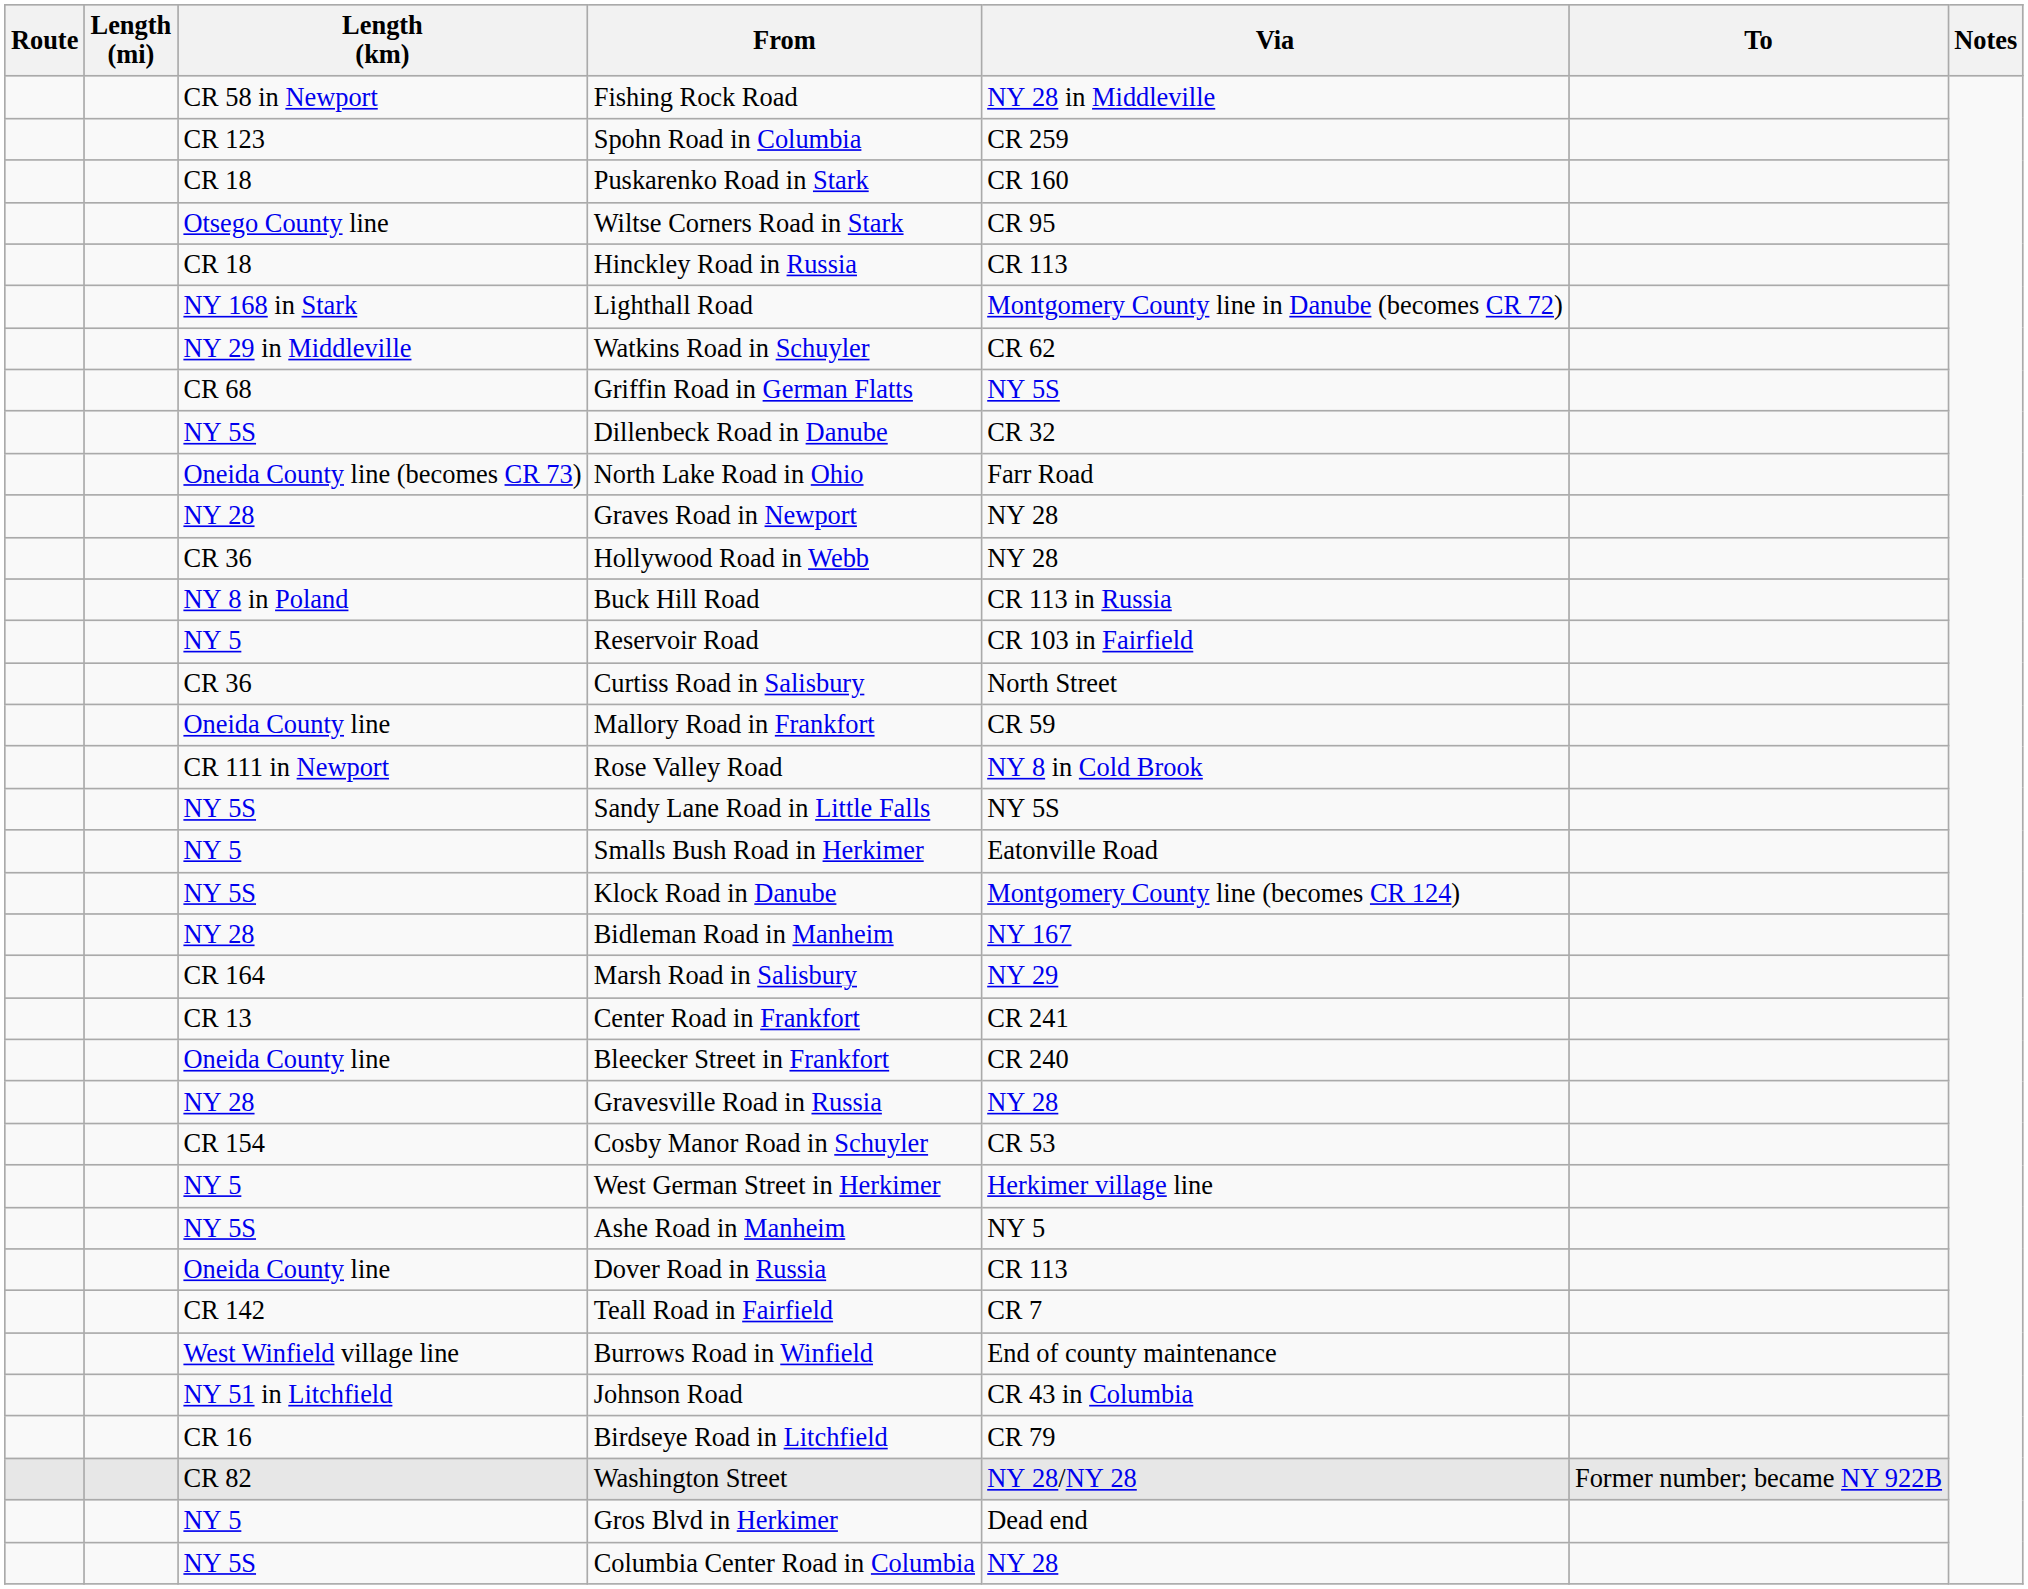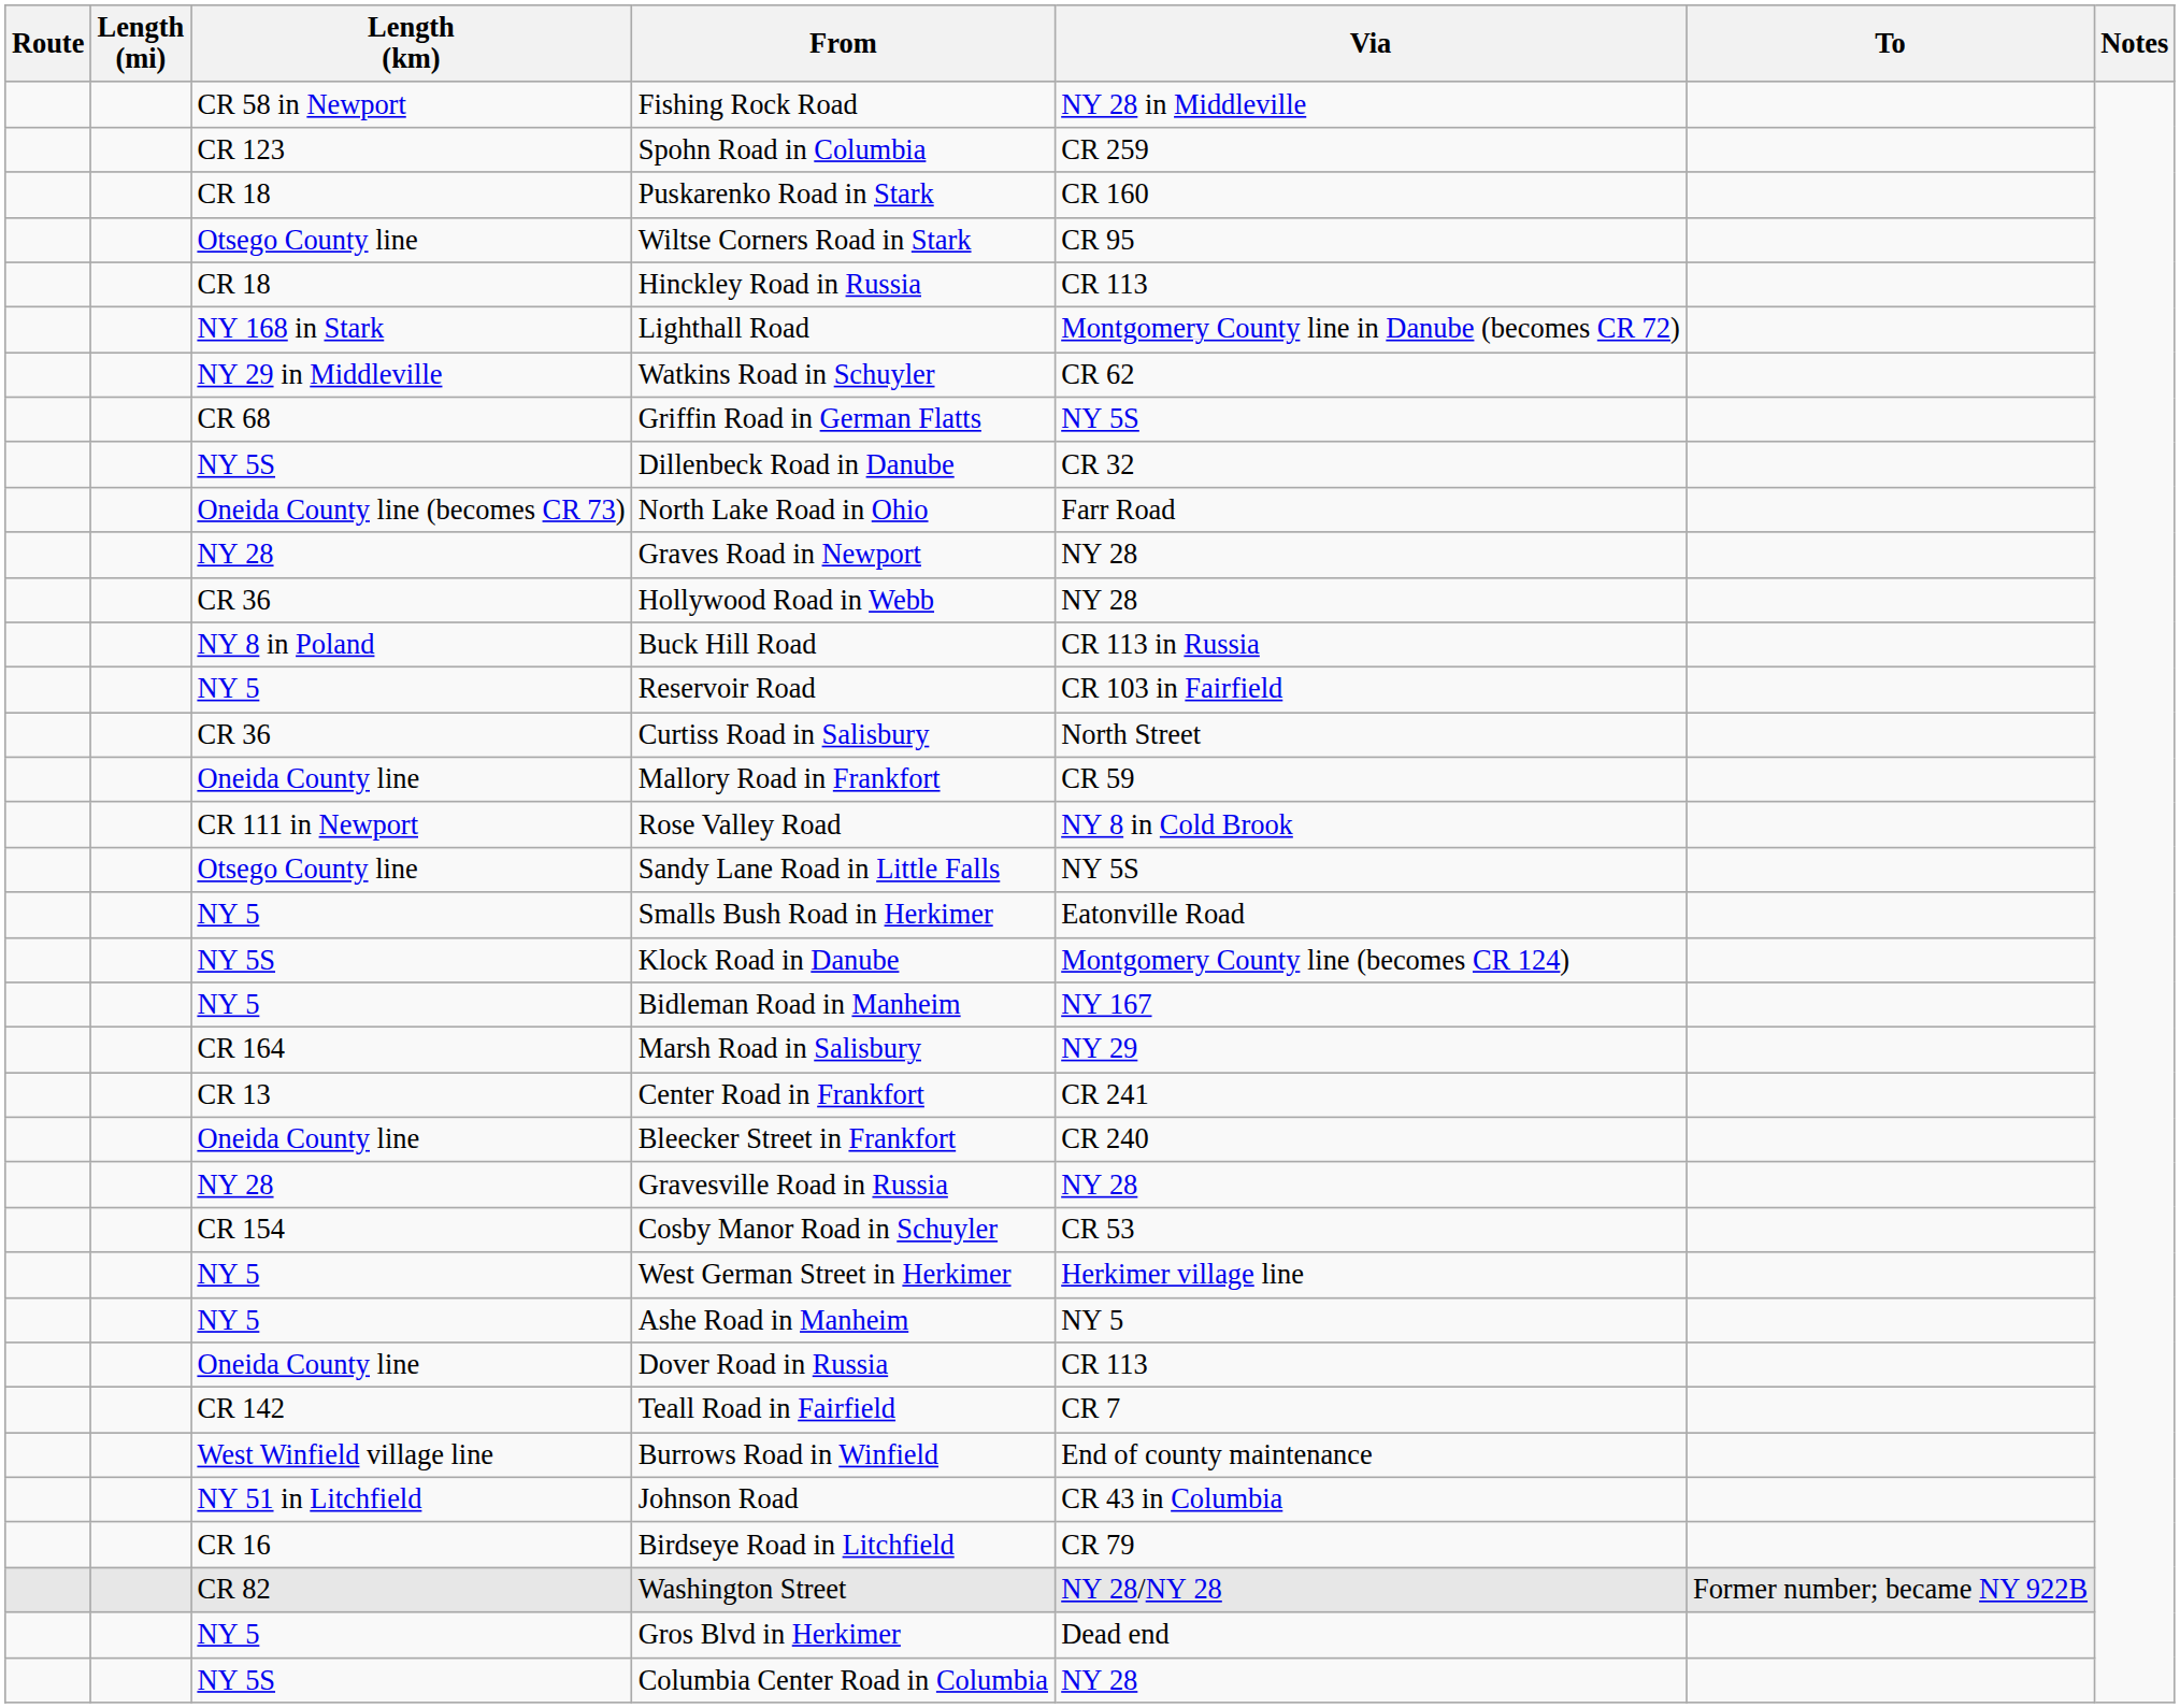 <table class="wikitable sortable">
 <tr>
 <th>Route</th>
 <th>Length<br>(mi)</th>
 <th>Length<br>(km)</th>
 <th class="unsortable">From</th>
 <th class="unsortable">Via</th>
 <th class="unsortable">To</th>
 <th class="unsortable">Notes</th>
 </tr>
 <tr>
 <td id="201"></td>
 <td></td>
 <td>CR 58 in <a href='#'>Newport</a></td>
 <td>Fishing Rock Road</td>
 <td><a href='#'>NY&nbsp;28</a> in <a href='#'>Middleville</a></td>
 <td></td>
 </tr>
 <tr>
 <td id="202"></td>
 <td></td>
 <td>CR 123</td>
 <td>Spohn Road in <a href='#'>Columbia</a></td>
 <td>CR 259</td>
 <td></td>
 </tr>
 <tr>
 <td id="203"></td>
 <td></td>
 <td>CR 18</td>
 <td>Puskarenko Road in <a href='#'>Stark</a></td>
 <td>CR 160</td>
 <td></td>
 </tr>
 <tr>
 <td id="204"></td>
 <td></td>
 <td><a href='#'>Otsego County</a> line</td>
 <td>Wiltse Corners Road in <a href='#'>Stark</a></td>
 <td>CR 95</td>
 <td></td>
 </tr>
 <tr>
 <td id="205"></td>
 <td></td>
 <td>CR 18</td>
 <td>Hinckley Road in <a href='#'>Russia</a></td>
 <td>CR 113</td>
 <td></td>
 </tr>
 <tr>
 <td id="206"></td>
 <td></td>
 <td><a href='#'>NY&nbsp;168</a> in <a href='#'>Stark</a></td>
 <td>Lighthall Road</td>
 <td><a href='#'>Montgomery County</a> line in <a href='#'>Danube</a> (becomes <a href='#'>CR 72</a>)</td>
 <td></td>
 </tr>
 <tr>
 <td id="211"></td>
 <td></td>
 <td><a href='#'>NY&nbsp;29</a> in <a href='#'>Middleville</a></td>
 <td>Watkins Road in <a href='#'>Schuyler</a></td>
 <td>CR 62</td>
 <td></td>
 </tr>
 <tr>
 <td id="212"></td>
 <td></td>
 <td>CR 68</td>
 <td>Griffin Road in <a href='#'>German Flatts</a></td>
 <td><a href='#'>NY&nbsp;5S</a></td>
 <td></td>
 </tr>
 <tr>
 <td id="213"></td>
 <td></td>
 <td><a href='#'>NY&nbsp;5S</a></td>
 <td>Dillenbeck Road in <a href='#'>Danube</a></td>
 <td>CR 32</td>
 <td></td>
 </tr>
 <tr>
 <td id="214"></td>
 <td></td>
 <td><a href='#'>Oneida County</a> line (becomes <a href='#'>CR 73</a>)</td>
 <td>North Lake Road in <a href='#'>Ohio</a></td>
 <td>Farr Road</td>
 <td></td>
 </tr>
 <tr>
 <td id="215"></td>
 <td></td>
 <td><a href='#'>NY&nbsp;28</a></td>
 <td>Graves Road in <a href='#'>Newport</a></td>
 <td>NY 28</td>
 <td></td>
 </tr>
 <tr>
 <td id="216"></td>
 <td></td>
 <td>CR 36</td>
 <td>Hollywood Road in <a href='#'>Webb</a></td>
 <td>NY 28</td>
 <td></td>
 </tr>
 <tr>
 <td id="218"></td>
 <td></td>
 <td><a href='#'>NY&nbsp;8</a> in <a href='#'>Poland</a></td>
 <td>Buck Hill Road</td>
 <td>CR 113 in <a href='#'>Russia</a></td>
 <td></td>
 </tr>
 <tr>
 <td id="220"></td>
 <td></td>
 <td><a href='#'>NY&nbsp;5</a></td>
 <td>Reservoir Road</td>
 <td>CR 103 in <a href='#'>Fairfield</a></td>
 <td></td>
 </tr>
 <tr>
 <td id="221"></td>
 <td></td>
 <td>CR 36</td>
 <td>Curtiss Road in <a href='#'>Salisbury</a></td>
 <td>North Street</td>
 <td></td>
 </tr>
 <tr>
 <td id="222"></td>
 <td></td>
 <td><a href='#'>Oneida County</a> line</td>
 <td>Mallory Road in <a href='#'>Frankfort</a></td>
 <td>CR 59</td>
 <td></td>
 </tr>
 <tr>
 <td id="224"></td>
 <td></td>
 <td>CR 111 in <a href='#'>Newport</a></td>
 <td>Rose Valley Road</td>
 <td><a href='#'>NY&nbsp;8</a> in <a href='#'>Cold Brook</a></td>
 <td></td>
 </tr>
 <tr>
 <td id="226"></td>
 <td></td>
-<td><a href='#'>NY&nbsp;5S</a></td>
+<td><a href='#'>Otsego County</a> line</td>
 <td>Sandy Lane Road in <a href='#'>Little Falls</a></td>
 <td>NY 5S</td>
 <td></td>
 </tr>
 <tr>
 <td id="231"></td>
 <td></td>
 <td><a href='#'>NY&nbsp;5</a></td>
 <td>Smalls Bush Road in <a href='#'>Herkimer</a></td>
 <td>Eatonville Road</td>
 <td></td>
 </tr>
 <tr>
 <td id="234"></td>
 <td></td>
 <td><a href='#'>NY&nbsp;5S</a></td>
 <td>Klock Road in <a href='#'>Danube</a></td>
 <td><a href='#'>Montgomery County</a> line (becomes <a href='#'>CR 124</a>)</td>
 <td></td>
 </tr>
 <tr>
 <td id="235"></td>
 <td></td>
-<td><a href='#'>NY&nbsp;28</a></td>
+<td><a href='#'>NY&nbsp;5</a></td>
 <td>Bidleman Road in <a href='#'>Manheim</a></td>
 <td><a href='#'>NY&nbsp;167</a></td>
 <td></td>
 </tr>
 <tr>
 <td id="239"></td>
 <td></td>
 <td>CR 164</td>
 <td>Marsh Road in <a href='#'>Salisbury</a></td>
 <td><a href='#'>NY&nbsp;29</a></td>
 <td></td>
 </tr>
 <tr>
 <td id="240"></td>
 <td></td>
 <td>CR 13</td>
 <td>Center Road in <a href='#'>Frankfort</a></td>
 <td>CR 241</td>
 <td></td>
 </tr>
 <tr>
 <td id="241"></td>
 <td></td>
 <td><a href='#'>Oneida County</a> line</td>
 <td>Bleecker Street in <a href='#'>Frankfort</a></td>
 <td>CR 240</td>
 <td></td>
 </tr>
 <tr>
 <td id="242"></td>
 <td></td>
 <td><a href='#'>NY&nbsp;28</a></td>
 <td>Gravesville Road in <a href='#'>Russia</a></td>
 <td><a href='#'>NY&nbsp;28</a></td>
 <td></td>
 </tr>
 <tr>
 <td id="243"></td>
 <td></td>
 <td>CR 154</td>
 <td>Cosby Manor Road in <a href='#'>Schuyler</a></td>
 <td>CR 53</td>
 <td></td>
 </tr>
 <tr>
 <td id="245"></td>
 <td></td>
 <td><a href='#'>NY&nbsp;5</a></td>
 <td>West German Street in <a href='#'>Herkimer</a></td>
 <td><a href='#'>Herkimer village</a> line</td>
 <td></td>
 </tr>
 <tr>
 <td id="246"></td>
 <td></td>
-<td><a href='#'>NY&nbsp;5S</a></td>
+<td><a href='#'>NY&nbsp;5</a></td>
 <td>Ashe Road in <a href='#'>Manheim</a></td>
 <td>NY 5</td>
 <td></td>
 </tr>
 <tr>
 <td id="247"></td>
 <td></td>
 <td><a href='#'>Oneida County</a> line</td>
 <td>Dover Road in <a href='#'>Russia</a></td>
 <td>CR 113</td>
 <td></td>
 </tr>
 <tr>
 <td id="251"></td>
 <td></td>
 <td>CR 142</td>
 <td>Teall Road in <a href='#'>Fairfield</a></td>
 <td>CR 7</td>
 <td></td>
 </tr>
 <tr>
 <td id="253"></td>
 <td></td>
 <td><a href='#'>West Winfield</a> village line</td>
 <td>Burrows Road in <a href='#'>Winfield</a></td>
 <td>End of county maintenance</td>
 <td></td>
 </tr>
 <tr>
 <td id="254"></td>
 <td></td>
 <td><a href='#'>NY&nbsp;51</a> in <a href='#'>Litchfield</a></td>
 <td>Johnson Road</td>
 <td>CR 43 in <a href='#'>Columbia</a></td>
 <td></td>
 </tr>
 <tr>
 <td id="255"></td>
 <td></td>
 <td>CR 16</td>
 <td>Birdseye Road in <a href='#'>Litchfield</a></td>
 <td>CR 79</td>
 <td></td>
 </tr>
 <tr style="background-color:#e7e7e7">
 <td id="257"></td>
 <td></td>
 <td>CR 82</td>
 <td>Washington Street</td>
 <td><a href='#'>NY&nbsp;28</a>/<a href='#'>NY&nbsp;28</a></td>
 <td>Former number; became <a href='#'>NY 922B</a></td>
 </tr>
 <tr>
 <td id="258"></td>
 <td></td>
 <td><a href='#'>NY&nbsp;5</a></td>
 <td>Gros Blvd in <a href='#'>Herkimer</a></td>
 <td>Dead end</td>
 <td></td>
 </tr>
 <tr>
 <td id="259"></td>
 <td></td>
 <td><a href='#'>NY&nbsp;5S</a></td>
 <td>Columbia Center Road in <a href='#'>Columbia</a></td>
 <td><a href='#'>NY&nbsp;28</a></td>
 <td></td>
 </tr>
 </table>
